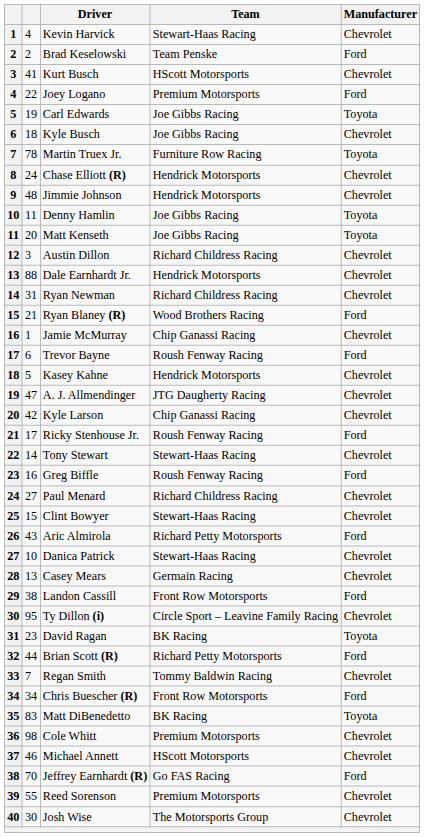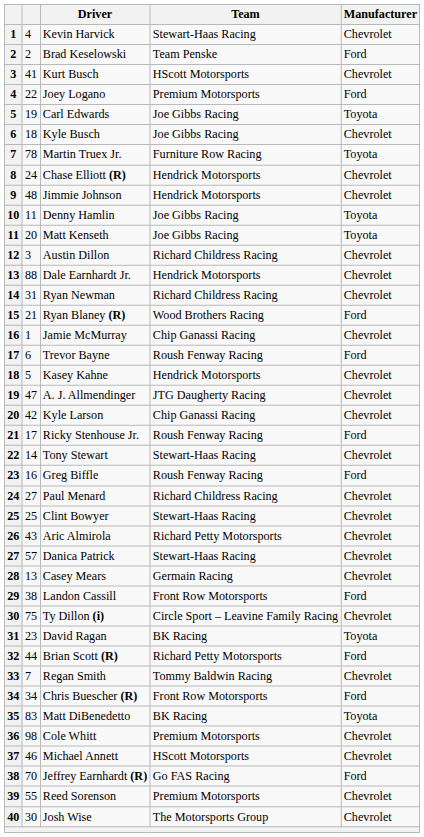 <table class="wikitable" style="font-size:95%">
 <tr>
 <th scope="col"></th>
 <th scope="col"></th>
 <th scope="col">Driver</th>
 <th scope="col">Team</th>
 <th scope="col">Manufacturer</th>
 </tr>
 <tr>
 <th scope="row">1</th>
 <td>4</td>
 <td>Kevin Harvick</td>
 <td>Stewart-Haas Racing</td>
 <td>Chevrolet</td>
 </tr>
 <tr>
 <th scope="row">2</th>
 <td>2</td>
 <td>Brad Keselowski</td>
 <td>Team Penske</td>
 <td>Ford</td>
 </tr>
 <tr>
 <th scope="row">3</th>
 <td>41</td>
 <td>Kurt Busch</td>
 <td>HScott Motorsports</td>
 <td>Chevrolet</td>
 </tr>
 <tr>
 <th scope="row">4</th>
 <td>22</td>
 <td>Joey Logano</td>
 <td>Premium Motorsports</td>
 <td>Ford</td>
 </tr>
 <tr>
 <th scope="row">5</th>
 <td>19</td>
 <td>Carl Edwards</td>
 <td>Joe Gibbs Racing</td>
 <td>Toyota</td>
 </tr>
 <tr>
 <th scope="row">6</th>
 <td>18</td>
 <td>Kyle Busch</td>
 <td>Joe Gibbs Racing</td>
 <td>Chevrolet</td>
 </tr>
 <tr>
 <th scope="row">7</th>
 <td>78</td>
 <td>Martin Truex Jr.</td>
 <td>Furniture Row Racing</td>
 <td>Toyota</td>
 </tr>
 <tr>
 <th scope="row">8</th>
 <td>24</td>
 <td>Chase Elliott <strong>(R)</strong></td>
 <td>Hendrick Motorsports</td>
 <td>Chevrolet</td>
 </tr>
 <tr>
 <th scope="row">9</th>
 <td>48</td>
 <td>Jimmie Johnson</td>
 <td>Hendrick Motorsports</td>
 <td>Chevrolet</td>
 </tr>
 <tr>
 <th scope="row">10</th>
 <td>11</td>
 <td>Denny Hamlin</td>
 <td>Joe Gibbs Racing</td>
 <td>Toyota</td>
 </tr>
 <tr>
 <th scope="row">11</th>
 <td>20</td>
 <td>Matt Kenseth</td>
 <td>Joe Gibbs Racing</td>
 <td>Toyota</td>
 </tr>
 <tr>
 <th scope="row">12</th>
 <td>3</td>
 <td>Austin Dillon</td>
 <td>Richard Childress Racing</td>
 <td>Chevrolet</td>
 </tr>
 <tr>
 <th scope="row">13</th>
 <td>88</td>
 <td>Dale Earnhardt Jr.</td>
 <td>Hendrick Motorsports</td>
 <td>Chevrolet</td>
 </tr>
 <tr>
 <th scope="row">14</th>
 <td>31</td>
 <td>Ryan Newman</td>
 <td>Richard Childress Racing</td>
 <td>Chevrolet</td>
 </tr>
 <tr>
 <th scope="row">15</th>
 <td>21</td>
 <td>Ryan Blaney <strong>(R)</strong></td>
 <td>Wood Brothers Racing</td>
 <td>Ford</td>
 </tr>
 <tr>
 <th scope="row">16</th>
 <td>1</td>
 <td>Jamie McMurray</td>
 <td>Chip Ganassi Racing</td>
 <td>Chevrolet</td>
 </tr>
 <tr>
 <th scope="row">17</th>
 <td>6</td>
 <td>Trevor Bayne</td>
 <td>Roush Fenway Racing</td>
 <td>Ford</td>
 </tr>
 <tr>
 <th scope="row">18</th>
 <td>5</td>
 <td>Kasey Kahne</td>
 <td>Hendrick Motorsports</td>
 <td>Chevrolet</td>
 </tr>
 <tr>
 <th scope="row">19</th>
 <td>47</td>
 <td>A. J. Allmendinger</td>
 <td>JTG Daugherty Racing</td>
 <td>Chevrolet</td>
 </tr>
 <tr>
 <th scope="row">20</th>
 <td>42</td>
 <td>Kyle Larson</td>
 <td>Chip Ganassi Racing</td>
 <td>Chevrolet</td>
 </tr>
 <tr>
 <th scope="row">21</th>
 <td>17</td>
 <td>Ricky Stenhouse Jr.</td>
 <td>Roush Fenway Racing</td>
 <td>Ford</td>
 </tr>
 <tr>
 <th scope="row">22</th>
 <td>14</td>
 <td>Tony Stewart</td>
 <td>Stewart-Haas Racing</td>
 <td>Chevrolet</td>
 </tr>
 <tr>
 <th scope="row">23</th>
 <td>16</td>
 <td>Greg Biffle</td>
 <td>Roush Fenway Racing</td>
 <td>Ford</td>
 </tr>
 <tr>
 <th scope="row">24</th>
 <td>27</td>
 <td>Paul Menard</td>
 <td>Richard Childress Racing</td>
 <td>Chevrolet</td>
 </tr>
 <tr>
 <th scope="row">25</th>
-<td>15</td>
+<td>25</td>
 <td>Clint Bowyer</td>
 <td>Stewart-Haas Racing</td>
 <td>Chevrolet</td>
 </tr>
 <tr>
 <th scope="row">26</th>
 <td>43</td>
 <td>Aric Almirola</td>
 <td>Richard Petty Motorsports</td>
-<td>Ford</td>
+<td>Chevrolet</td>
 </tr>
 <tr>
 <th scope="row">27</th>
-<td>10</td>
+<td>57</td>
 <td>Danica Patrick</td>
 <td>Stewart-Haas Racing</td>
 <td>Chevrolet</td>
 </tr>
 <tr>
 <th scope="row">28</th>
 <td>13</td>
 <td>Casey Mears</td>
 <td>Germain Racing</td>
 <td>Chevrolet</td>
 </tr>
 <tr>
 <th scope="row">29</th>
 <td>38</td>
 <td>Landon Cassill</td>
 <td>Front Row Motorsports</td>
 <td>Ford</td>
 </tr>
 <tr>
 <th scope="row">30</th>
-<td>95</td>
+<td>75</td>
 <td>Ty Dillon <strong>(i)</strong></td>
 <td>Circle Sport – Leavine Family Racing</td>
 <td>Chevrolet</td>
 </tr>
 <tr>
 <th scope="row">31</th>
 <td>23</td>
 <td>David Ragan</td>
 <td>BK Racing</td>
 <td>Toyota</td>
 </tr>
 <tr>
 <th scope="row">32</th>
 <td>44</td>
 <td>Brian Scott <strong>(R)</strong></td>
 <td>Richard Petty Motorsports</td>
 <td>Ford</td>
 </tr>
 <tr>
 <th scope="row">33</th>
 <td>7</td>
 <td>Regan Smith</td>
 <td>Tommy Baldwin Racing</td>
 <td>Chevrolet</td>
 </tr>
 <tr>
 <th scope="row">34</th>
 <td>34</td>
 <td>Chris Buescher <strong>(R)</strong></td>
 <td>Front Row Motorsports</td>
 <td>Ford</td>
 </tr>
 <tr>
 <th scope="row">35</th>
 <td>83</td>
 <td>Matt DiBenedetto</td>
 <td>BK Racing</td>
 <td>Toyota</td>
 </tr>
 <tr>
 <th scope="row">36</th>
 <td>98</td>
 <td>Cole Whitt</td>
 <td>Premium Motorsports</td>
 <td>Chevrolet</td>
 </tr>
 <tr>
 <th scope="row">37</th>
 <td>46</td>
 <td>Michael Annett</td>
 <td>HScott Motorsports</td>
 <td>Chevrolet</td>
 </tr>
 <tr>
 <th scope="row">38</th>
 <td>70</td>
 <td>Jeffrey Earnhardt <strong>(R)</strong></td>
 <td>Go FAS Racing</td>
 <td>Ford</td>
 </tr>
 <tr>
 <th scope="row">39</th>
 <td>55</td>
 <td>Reed Sorenson</td>
 <td>Premium Motorsports</td>
 <td>Chevrolet</td>
 </tr>
 <tr>
 <th scope="row">40</th>
 <td>30</td>
 <td>Josh Wise</td>
 <td>The Motorsports Group</td>
 <td>Chevrolet</td>
 </tr>
 <tr class="sortbottom">
 <th colspan="5"></th>
 </tr>
 </table>
